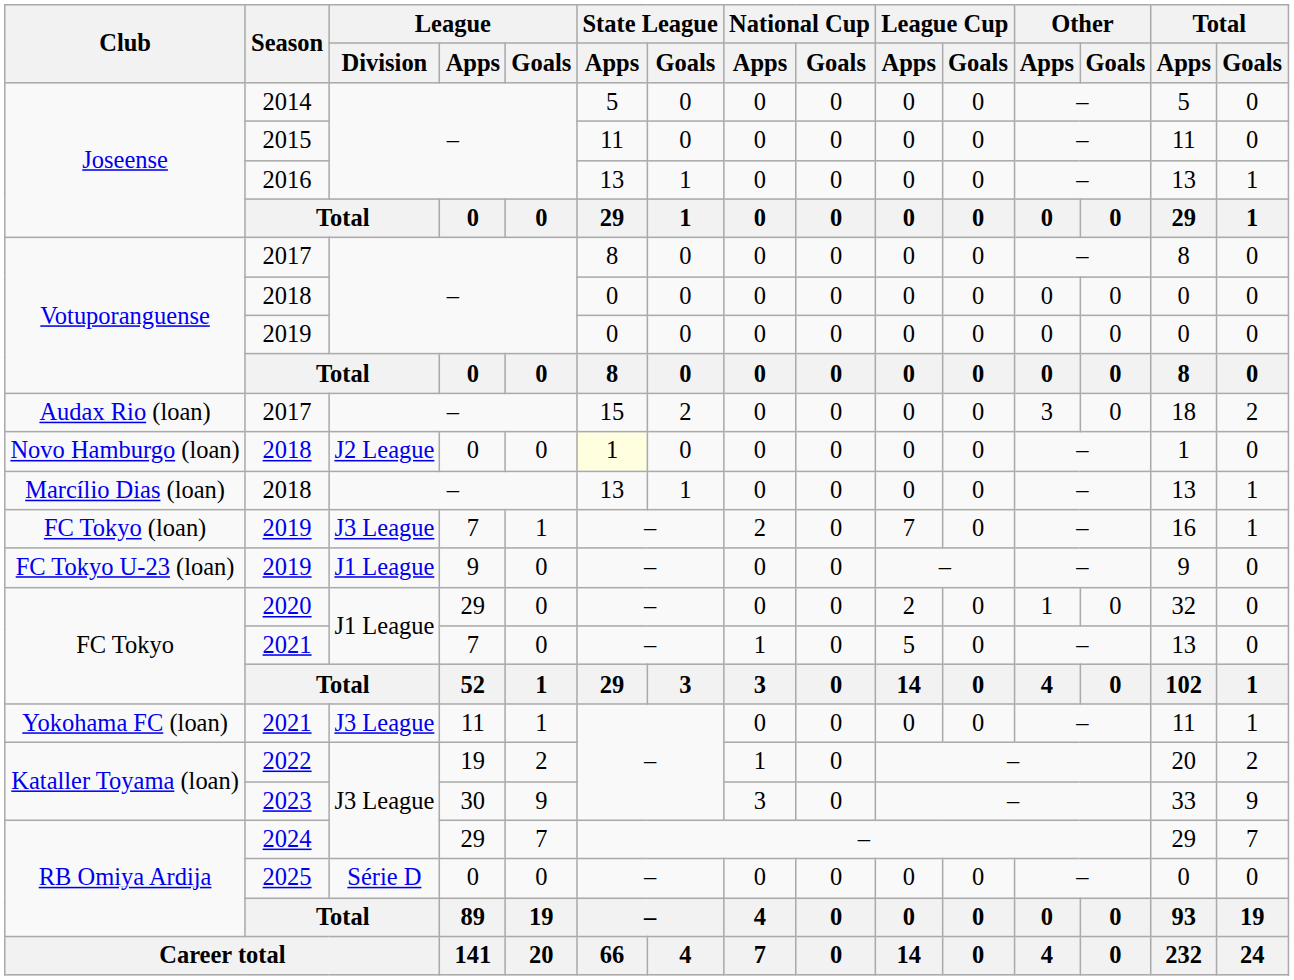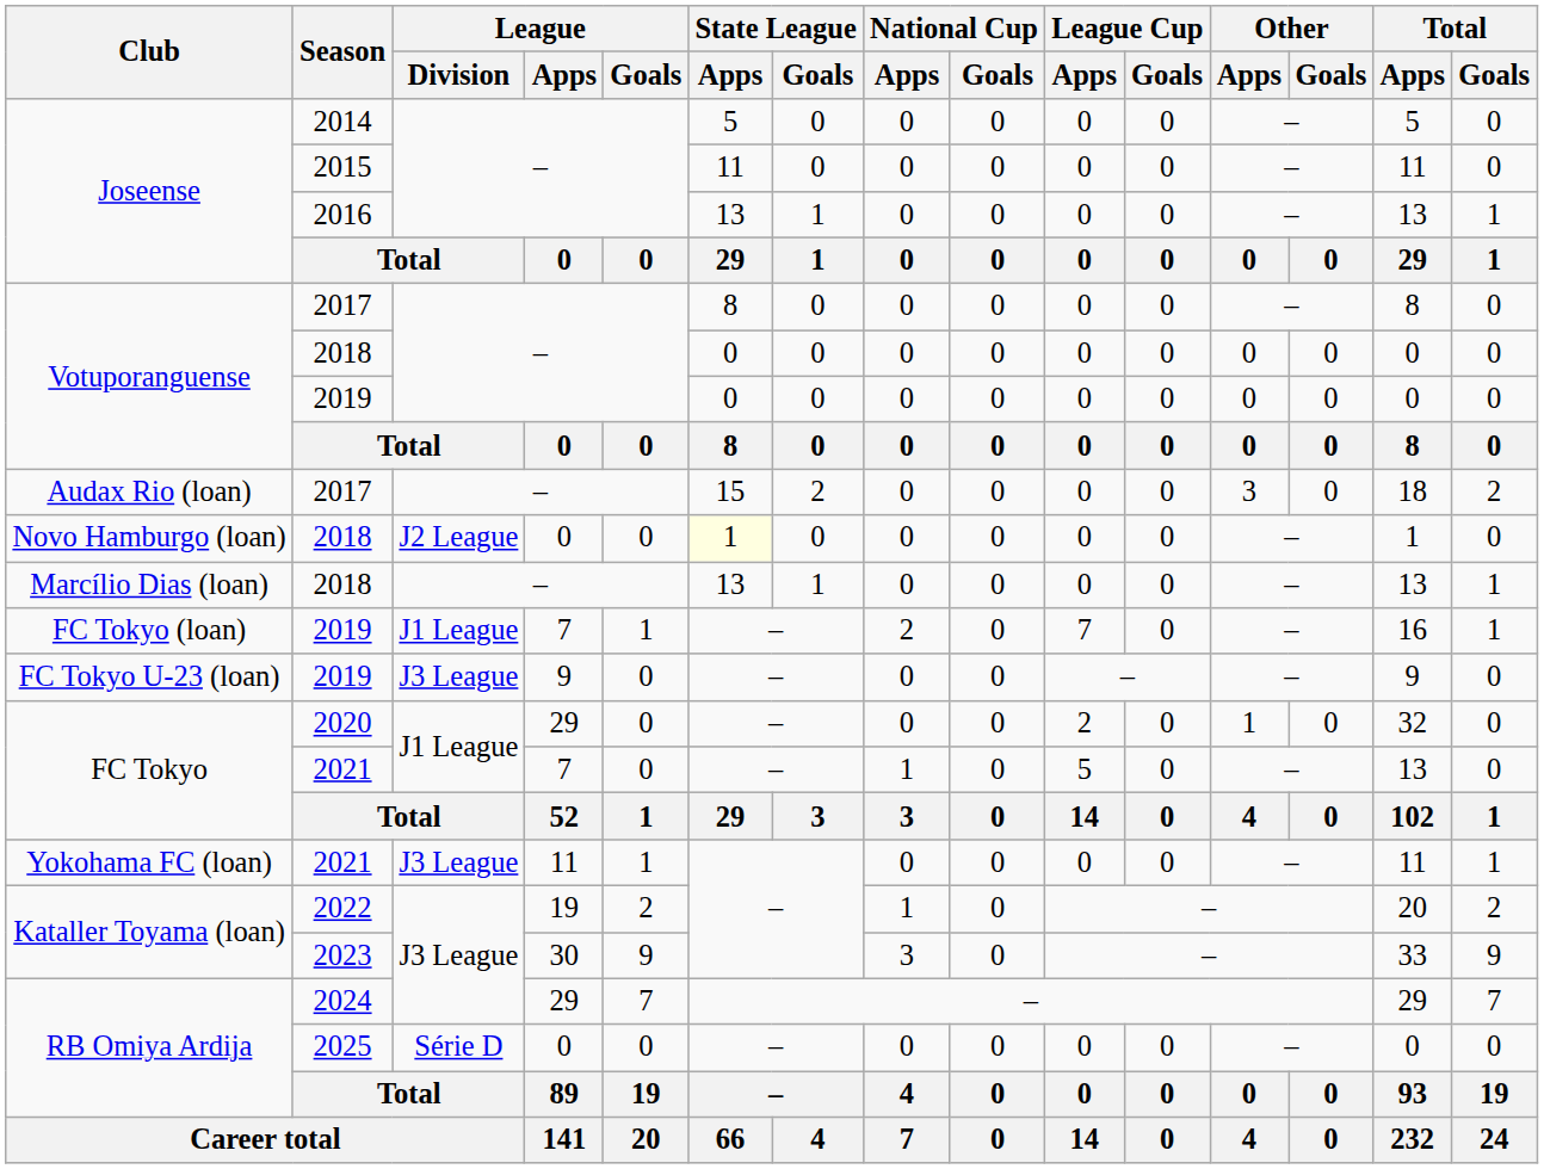 <table class="wikitable" style="text-align: center">
 <tr>
 <th rowspan="2">Club</th>
 <th rowspan="2">Season</th>
 <th colspan="3">League</th>
 <th colspan="2">State League</th>
 <th colspan="2">National Cup</th>
 <th colspan="2">League Cup</th>
 <th colspan="2">Other</th>
 <th colspan="2">Total</th>
 </tr>
 <tr>
 <th>Division</th>
 <th>Apps</th>
 <th>Goals</th>
 <th>Apps</th>
 <th>Goals</th>
 <th>Apps</th>
 <th>Goals</th>
 <th>Apps</th>
 <th>Goals</th>
 <th>Apps</th>
 <th>Goals</th>
 <th>Apps</th>
 <th>Goals</th>
 </tr>
 <tr>
 <td rowspan="4"><a href='#'>Joseense</a></td>
 <td>2014</td>
 <td rowspan="3" colspan="3">–</td>
 <td>5</td>
 <td>0</td>
 <td>0</td>
 <td>0</td>
 <td>0</td>
 <td>0</td>
 <td colspan="2">–</td>
 <td>5</td>
 <td>0</td>
 </tr>
 <tr>
 <td>2015</td>
 <td>11</td>
 <td>0</td>
 <td>0</td>
 <td>0</td>
 <td>0</td>
 <td>0</td>
 <td colspan="2">–</td>
 <td>11</td>
 <td>0</td>
 </tr>
 <tr>
 <td>2016</td>
 <td>13</td>
 <td>1</td>
 <td>0</td>
 <td>0</td>
 <td>0</td>
 <td>0</td>
 <td colspan="2">–</td>
 <td>13</td>
 <td>1</td>
 </tr>
 <tr>
 <th colspan="2"><strong>Total</strong></th>
 <th>0</th>
 <th>0</th>
 <th>29</th>
 <th>1</th>
 <th>0</th>
 <th>0</th>
 <th>0</th>
 <th>0</th>
 <th>0</th>
 <th>0</th>
 <th>29</th>
 <th>1</th>
 </tr>
 <tr>
 <td rowspan="4"><a href='#'>Votuporanguense</a></td>
 <td>2017</td>
 <td rowspan="3" colspan="3">–</td>
 <td>8</td>
 <td>0</td>
 <td>0</td>
 <td>0</td>
 <td>0</td>
 <td>0</td>
 <td colspan="2">–</td>
 <td>8</td>
 <td>0</td>
 </tr>
 <tr>
 <td>2018</td>
 <td>0</td>
 <td>0</td>
 <td>0</td>
 <td>0</td>
 <td>0</td>
 <td>0</td>
 <td>0</td>
 <td>0</td>
 <td>0</td>
 <td>0</td>
 </tr>
 <tr>
 <td>2019</td>
 <td>0</td>
 <td>0</td>
 <td>0</td>
 <td>0</td>
 <td>0</td>
 <td>0</td>
 <td>0</td>
 <td>0</td>
 <td>0</td>
 <td>0</td>
 </tr>
 <tr>
 <th colspan="2"><strong>Total</strong></th>
 <th>0</th>
 <th>0</th>
 <th>8</th>
 <th>0</th>
 <th>0</th>
 <th>0</th>
 <th>0</th>
 <th>0</th>
 <th>0</th>
 <th>0</th>
 <th>8</th>
 <th>0</th>
 </tr>
 <tr>
 <td><a href='#'>Audax Rio</a> (loan)</td>
 <td>2017</td>
 <td colspan="3">–</td>
 <td>15</td>
 <td>2</td>
 <td>0</td>
 <td>0</td>
 <td>0</td>
 <td>0</td>
 <td>3</td>
 <td>0</td>
 <td>18</td>
 <td>2</td>
 </tr>
 <tr>
 <td><a href='#'>Novo Hamburgo</a> (loan)</td>
 <td><a href='#'>2018</a></td>
 <td><a href='#'>J2 League</a></td>
 <td>0</td>
 <td>0</td>
 <td style="background: lightyellow;">1</td>
 <td>0</td>
 <td>0</td>
 <td>0</td>
 <td>0</td>
 <td>0</td>
 <td colspan="2">–</td>
 <td>1</td>
 <td>0</td>
 </tr>
 <tr>
 <td><a href='#'>Marcílio Dias</a> (loan)</td>
 <td>2018</td>
 <td colspan="3">–</td>
 <td>13</td>
 <td>1</td>
 <td>0</td>
 <td>0</td>
 <td>0</td>
 <td>0</td>
 <td colspan="2">–</td>
 <td>13</td>
 <td>1</td>
 </tr>
 <tr>
 <td><a href='#'>FC Tokyo</a> (loan)</td>
 <td><a href='#'>2019</a></td>
-<td><a href='#'>J3 League</a></td>
+<td><a href='#'>J1 League</a></td>
 <td>7</td>
 <td>1</td>
 <td colspan="2">–</td>
 <td>2</td>
 <td>0</td>
 <td>7</td>
 <td>0</td>
 <td colspan="2">–</td>
 <td>16</td>
 <td>1</td>
 </tr>
 <tr>
 <td><a href='#'>FC Tokyo U-23</a> (loan)</td>
 <td><a href='#'>2019</a></td>
-<td><a href='#'>J1 League</a></td>
+<td><a href='#'>J3 League</a></td>
 <td>9</td>
 <td>0</td>
 <td colspan="2">–</td>
 <td>0</td>
 <td>0</td>
 <td colspan="2">–</td>
 <td colspan="2">–</td>
 <td>9</td>
 <td>0</td>
 </tr>
 <tr>
 <td rowspan="3">FC Tokyo</td>
 <td><a href='#'>2020</a></td>
 <td rowspan="2">J1 League</td>
 <td>29</td>
 <td>0</td>
 <td colspan="2">–</td>
 <td>0</td>
 <td>0</td>
 <td>2</td>
 <td>0</td>
 <td>1</td>
 <td>0</td>
 <td>32</td>
 <td>0</td>
 </tr>
 <tr>
 <td><a href='#'>2021</a></td>
 <td>7</td>
 <td>0</td>
 <td colspan="2">–</td>
 <td>1</td>
 <td>0</td>
 <td>5</td>
 <td>0</td>
 <td colspan="2">–</td>
 <td>13</td>
 <td>0</td>
 </tr>
 <tr>
 <th colspan="2"><strong>Total</strong></th>
 <th>52</th>
 <th>1</th>
 <th>29</th>
 <th>3</th>
 <th>3</th>
 <th>0</th>
 <th>14</th>
 <th>0</th>
 <th>4</th>
 <th>0</th>
 <th>102</th>
 <th>1</th>
 </tr>
 <tr>
 <td><a href='#'>Yokohama FC</a> (loan)</td>
 <td><a href='#'>2021</a></td>
 <td><a href='#'>J3 League</a></td>
 <td>11</td>
 <td>1</td>
 <td rowspan="3" colspan="2">–</td>
 <td>0</td>
 <td>0</td>
 <td>0</td>
 <td>0</td>
 <td colspan="2">–</td>
 <td>11</td>
 <td>1</td>
 </tr>
 <tr>
 <td rowspan="2"><a href='#'>Kataller Toyama</a> (loan)</td>
 <td><a href='#'>2022</a></td>
 <td rowspan="3">J3 League</td>
 <td>19</td>
 <td>2</td>
 <td>1</td>
 <td>0</td>
 <td colspan="4">–</td>
 <td>20</td>
 <td>2</td>
 </tr>
 <tr>
 <td><a href='#'>2023</a></td>
 <td>30</td>
 <td>9</td>
 <td>3</td>
 <td>0</td>
 <td colspan="4">–</td>
 <td>33</td>
 <td>9</td>
 </tr>
 <tr>
 <td rowspan="3"><a href='#'>RB Omiya Ardija</a></td>
 <td><a href='#'>2024</a></td>
 <td>29</td>
 <td>7</td>
 <td colspan="8">–</td>
 <td>29</td>
 <td>7</td>
 </tr>
 <tr>
 <td><a href='#'>2025</a></td>
 <td><a href='#'>Série D</a></td>
 <td>0</td>
 <td>0</td>
 <td colspan="2">–</td>
 <td>0</td>
 <td>0</td>
 <td>0</td>
 <td>0</td>
 <td colspan="2">–</td>
 <td>0</td>
 <td>0</td>
 </tr>
 <tr>
 <th colspan="2"><strong>Total</strong></th>
 <th>89</th>
 <th>19</th>
 <th colspan="2">–</th>
 <th>4</th>
 <th>0</th>
 <th>0</th>
 <th>0</th>
 <th>0</th>
 <th>0</th>
 <th>93</th>
 <th>19</th>
 </tr>
 <tr>
 <th colspan="3"><strong>Career total</strong></th>
 <th>141</th>
 <th>20</th>
 <th>66</th>
 <th>4</th>
 <th>7</th>
 <th>0</th>
 <th>14</th>
 <th>0</th>
 <th>4</th>
 <th>0</th>
 <th>232</th>
 <th>24</th>
 </tr>
 </table>
